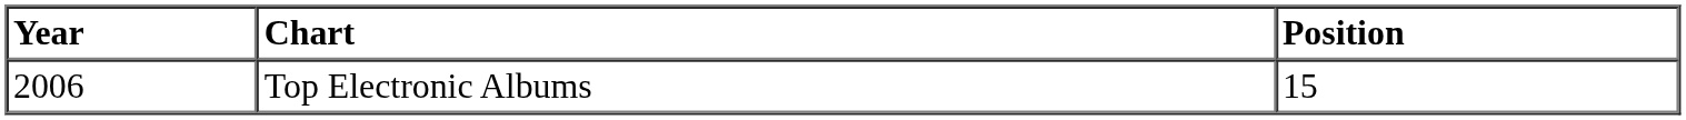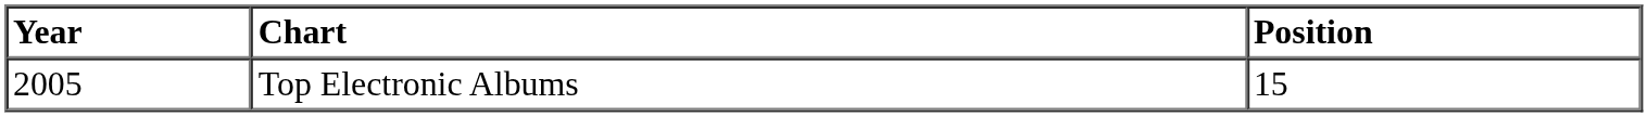 <table border=1 cellspacing=0 cellpadding=2 width="60%">
 <tr>
 <th align="left">Year</th>
 <th align="left">Chart</th>
 <th align="left">Position</th>
 </tr>
 <tr>
-<td align="left">2006</td>
+<td align="left">2005</td>
 <td align="left">Top Electronic Albums</td>
 <td align="left">15</td>
 </tr>
 <tr>
 </tr>
 </table>
